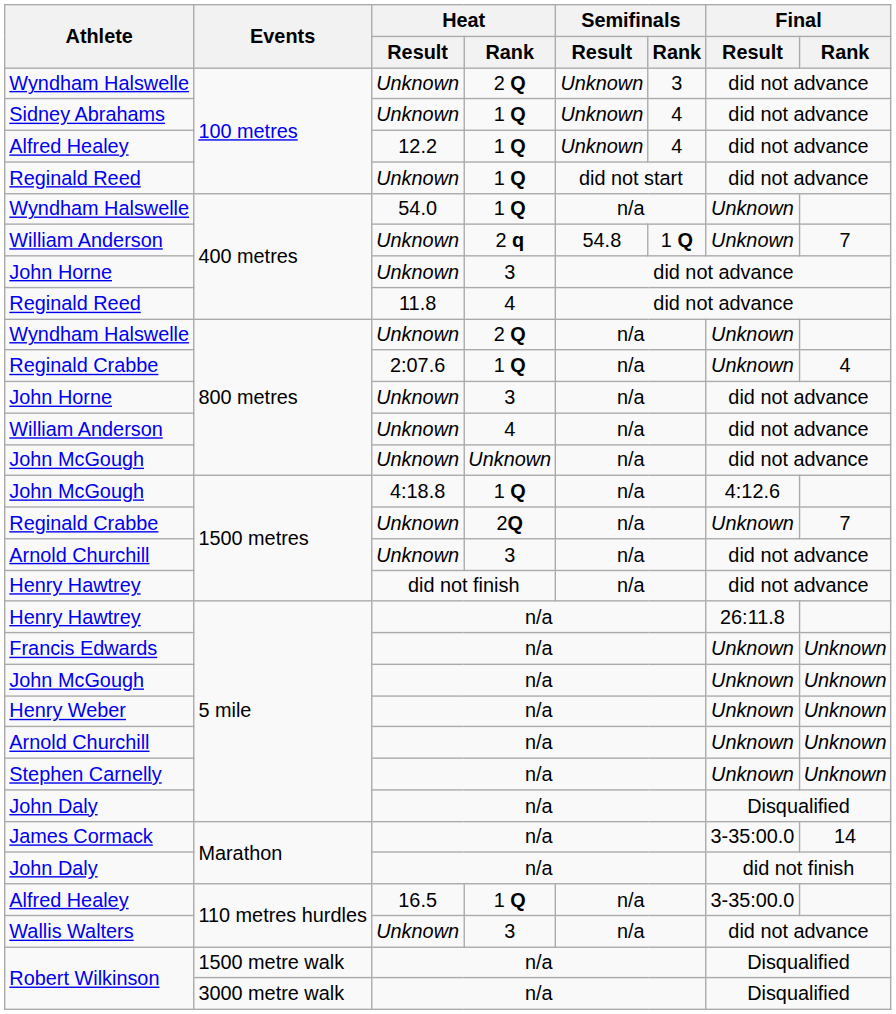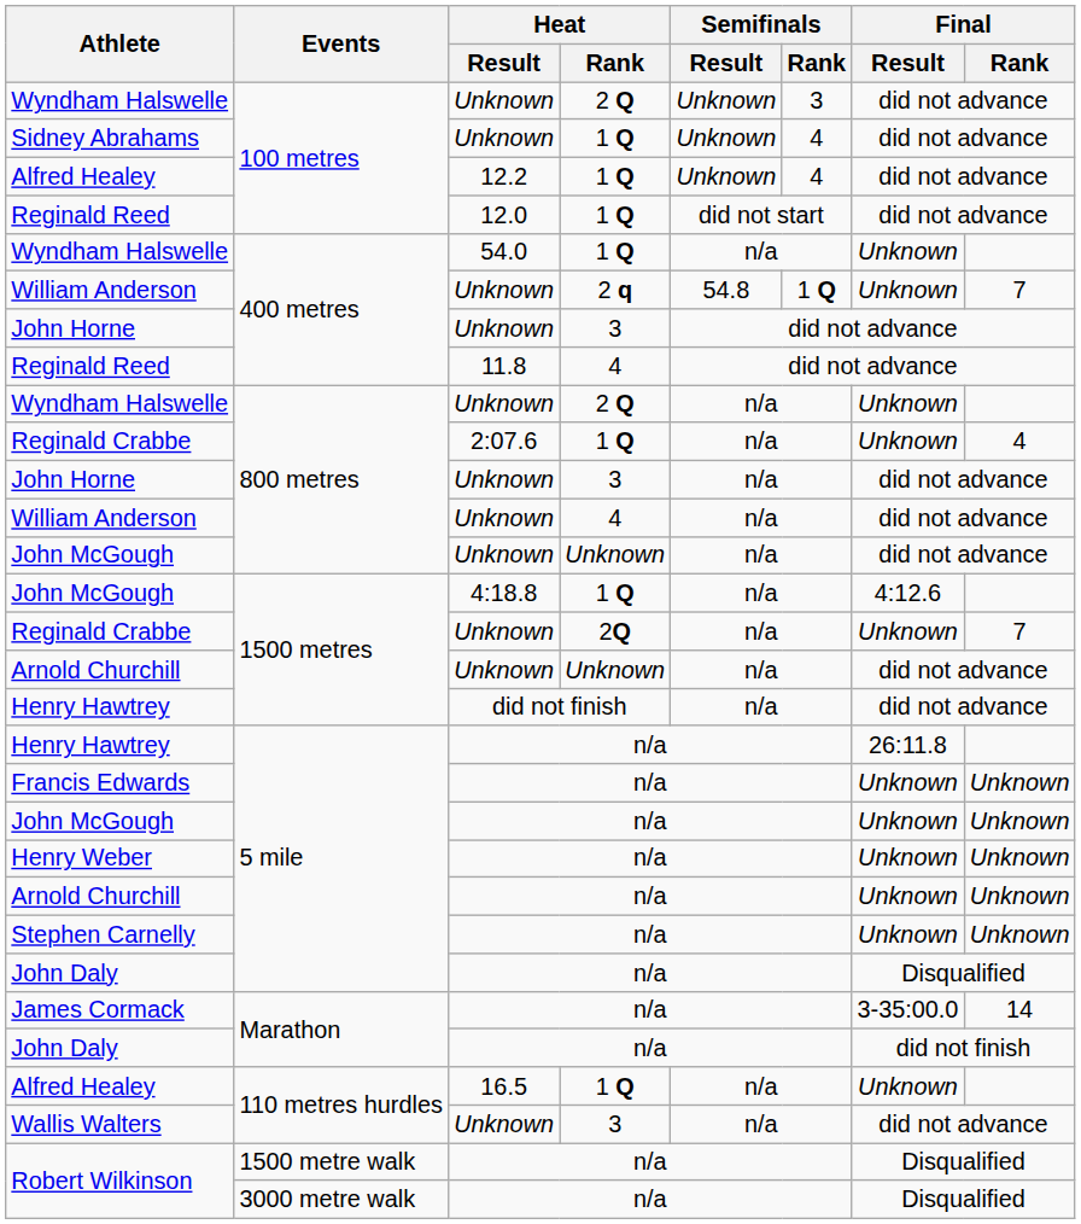 <table class=wikitable style="font-size:90%">
 <tr>
 <th rowspan="2">Athlete</th>
 <th rowspan="2">Events</th>
 <th colspan="2">Heat</th>
 <th colspan="2">Semifinals</th>
 <th colspan="2">Final</th>
 </tr>
 <tr>
 <th>Result</th>
 <th>Rank</th>
 <th>Result</th>
 <th>Rank</th>
 <th>Result</th>
 <th>Rank</th>
 </tr>
 <tr>
 <td><a href='#'>Wyndham Halswelle</a></td>
 <td rowspan=4><a href='#'>100 metres</a></td>
 <td align="center"><em>Unknown</em></td>
 <td align="center">2 <strong>Q</strong></td>
 <td align="center"><em>Unknown</em></td>
 <td align="center">3</td>
 <td align="center" colspan=2>did not advance</td>
 </tr>
 <tr>
 <td><a href='#'>Sidney Abrahams</a></td>
 <td align="center"><em>Unknown</em></td>
 <td align="center">1 <strong>Q</strong></td>
 <td align="center"><em>Unknown</em></td>
 <td align="center">4</td>
 <td align="center" colspan=2>did not advance</td>
 </tr>
 <tr>
 <td><a href='#'>Alfred Healey</a></td>
 <td align="center">12.2</td>
 <td align="center">1 <strong>Q</strong></td>
 <td align="center"><em>Unknown</em></td>
 <td align="center">4</td>
 <td align="center" colspan=2>did not advance</td>
 </tr>
 <tr>
 <td><a href='#'>Reginald Reed</a></td>
-<td align="center"><em>Unknown</em></td>
+<td align="center">12.0</td>
 <td align="center">1 <strong>Q</strong></td>
 <td align="center" colspan=2>did not start</td>
 <td align="center" colspan=2>did not advance</td>
 </tr>
 <tr>
 <td><a href='#'>Wyndham Halswelle</a></td>
 <td rowspan=4>400 metres</td>
 <td align="center">54.0</td>
 <td align="center">1 <strong>Q</strong></td>
 <td align="center" colspan=2>n/a</td>
 <td align="center"><em>Unknown</em></td>
 <td align="center"></td>
 </tr>
 <tr>
 <td><a href='#'>William Anderson</a></td>
 <td align="center"><em>Unknown</em></td>
 <td align="center">2 <strong>q</strong></td>
 <td align="center">54.8</td>
 <td align="center">1 <strong>Q</strong></td>
 <td align="center"><em>Unknown</em></td>
 <td align="center">7</td>
 </tr>
 <tr>
 <td><a href='#'>John Horne</a></td>
 <td align="center"><em>Unknown</em></td>
 <td align="center">3</td>
 <td align="center" colspan=4>did not advance</td>
 </tr>
 <tr>
 <td><a href='#'>Reginald Reed</a></td>
 <td align="center">11.8</td>
 <td align="center">4</td>
 <td align="center" colspan=4>did not advance</td>
 </tr>
 <tr>
 <td><a href='#'>Wyndham Halswelle</a></td>
 <td rowspan=5>800 metres</td>
 <td align="center"><em>Unknown</em></td>
 <td align="center">2 <strong>Q</strong></td>
 <td align="center" colspan=2>n/a</td>
 <td align="center"><em>Unknown</em></td>
 <td align="center"></td>
 </tr>
 <tr>
 <td><a href='#'>Reginald Crabbe</a></td>
 <td align="center">2:07.6</td>
 <td align="center">1 <strong>Q</strong></td>
 <td align="center" colspan=2>n/a</td>
 <td align="center"><em>Unknown</em></td>
 <td align="center">4</td>
 </tr>
 <tr>
 <td><a href='#'>John Horne</a></td>
 <td align="center"><em>Unknown</em></td>
 <td align="center">3</td>
 <td align="center" colspan=2>n/a</td>
 <td align="center" colspan=2>did not advance</td>
 </tr>
 <tr>
 <td><a href='#'>William Anderson</a></td>
 <td align="center"><em>Unknown</em></td>
 <td align="center">4</td>
 <td align="center" colspan=2>n/a</td>
 <td align="center" colspan=2>did not advance</td>
 </tr>
 <tr>
 <td><a href='#'>John McGough</a></td>
 <td align="center"><em>Unknown</em></td>
 <td align="center"><em>Unknown</em></td>
 <td align="center" colspan=2>n/a</td>
 <td align="center" colspan=2>did not advance</td>
 </tr>
 <tr>
 <td><a href='#'>John McGough</a></td>
 <td rowspan=4>1500 metres</td>
 <td align="center">4:18.8</td>
 <td align="center">1 <strong>Q</strong></td>
 <td align="center" colspan=2>n/a</td>
 <td align="center">4:12.6</td>
 <td align="center"></td>
 </tr>
 <tr>
 <td><a href='#'>Reginald Crabbe</a></td>
 <td align="center"><em>Unknown</em></td>
 <td align="center">2<strong>Q</strong></td>
 <td align="center" colspan=2>n/a</td>
 <td align="center"><em>Unknown</em></td>
 <td align="center">7</td>
 </tr>
 <tr>
 <td><a href='#'>Arnold Churchill</a></td>
 <td align="center"><em>Unknown</em></td>
-<td align="center">3</td>
+<td align="center"><em>Unknown</em></td>
 <td align="center" colspan=2>n/a</td>
 <td align="center" colspan=2>did not advance</td>
 </tr>
 <tr>
 <td><a href='#'>Henry Hawtrey</a></td>
 <td align="center" colspan=2>did not finish</td>
 <td align="center" colspan=2>n/a</td>
 <td align="center" colspan=2>did not advance</td>
 </tr>
 <tr>
 <td><a href='#'>Henry Hawtrey</a></td>
 <td rowspan=7>5 mile</td>
 <td align="center" colspan=4>n/a</td>
 <td align="center">26:11.8</td>
 <td align="center"></td>
 </tr>
 <tr>
 <td><a href='#'>Francis Edwards</a></td>
 <td align="center" colspan=4>n/a</td>
 <td align="center"><em>Unknown</em></td>
 <td align="center"><em>Unknown</em></td>
 </tr>
 <tr>
 <td><a href='#'>John McGough</a></td>
 <td align="center" colspan=4>n/a</td>
 <td align="center"><em>Unknown</em></td>
 <td align="center"><em>Unknown</em></td>
 </tr>
 <tr>
 <td><a href='#'>Henry Weber</a></td>
 <td align="center" colspan=4>n/a</td>
 <td align="center"><em>Unknown</em></td>
 <td align="center"><em>Unknown</em></td>
 </tr>
 <tr>
 <td><a href='#'>Arnold Churchill</a></td>
 <td align="center" colspan=4>n/a</td>
 <td align="center"><em>Unknown</em></td>
 <td align="center"><em>Unknown</em></td>
 </tr>
 <tr>
 <td><a href='#'>Stephen Carnelly</a></td>
 <td align="center" colspan=4>n/a</td>
 <td align="center"><em>Unknown</em></td>
 <td align="center"><em>Unknown</em></td>
 </tr>
 <tr>
 <td><a href='#'>John Daly</a></td>
 <td align="center" colspan=4>n/a</td>
 <td align="center" colspan=2>Disqualified</td>
 </tr>
 <tr>
 <td><a href='#'>James Cormack</a></td>
 <td rowspan=2>Marathon</td>
 <td align="center" colspan=4>n/a</td>
 <td align="center">3-35:00.0</td>
 <td align="center">14</td>
 </tr>
 <tr>
 <td><a href='#'>John Daly</a></td>
 <td align="center" colspan=4>n/a</td>
 <td align="center" colspan=2>did not finish</td>
 </tr>
 <tr>
 <td><a href='#'>Alfred Healey</a></td>
 <td rowspan=2>110 metres hurdles</td>
 <td align="center">16.5</td>
 <td align="center">1 <strong>Q</strong></td>
 <td align="center" colspan=2>n/a</td>
-<td align="center">3-35:00.0</td>
+<td align="center"><em>Unknown</em></td>
 <td align="center"></td>
 </tr>
 <tr>
 <td><a href='#'>Wallis Walters</a></td>
 <td align="center"><em>Unknown</em></td>
 <td align="center">3</td>
 <td align="center" colspan=2>n/a</td>
 <td align="center" colspan=2>did not advance</td>
 </tr>
 <tr>
 <td rowspan=2><a href='#'>Robert Wilkinson</a></td>
 <td>1500 metre walk</td>
 <td align="center" colspan=4>n/a</td>
 <td align="center" colspan=2>Disqualified</td>
 </tr>
 <tr>
 <td>3000 metre walk</td>
 <td align="center" colspan=4>n/a</td>
 <td align="center" colspan=2>Disqualified</td>
 </tr>
 </table>
